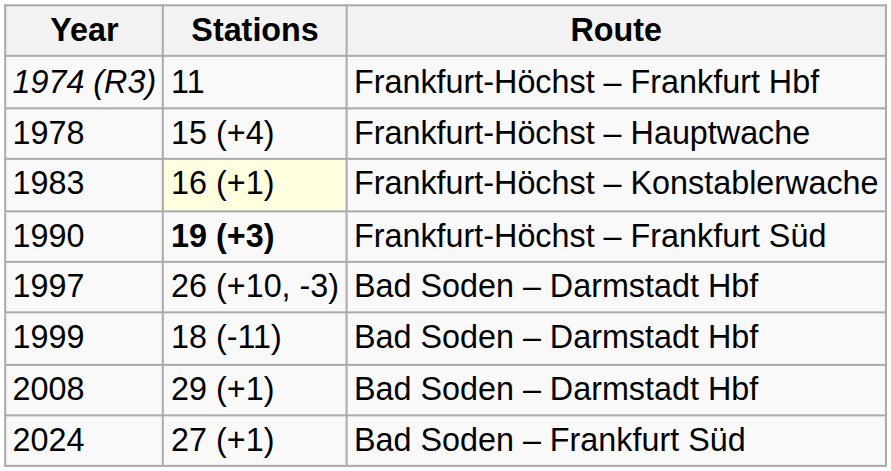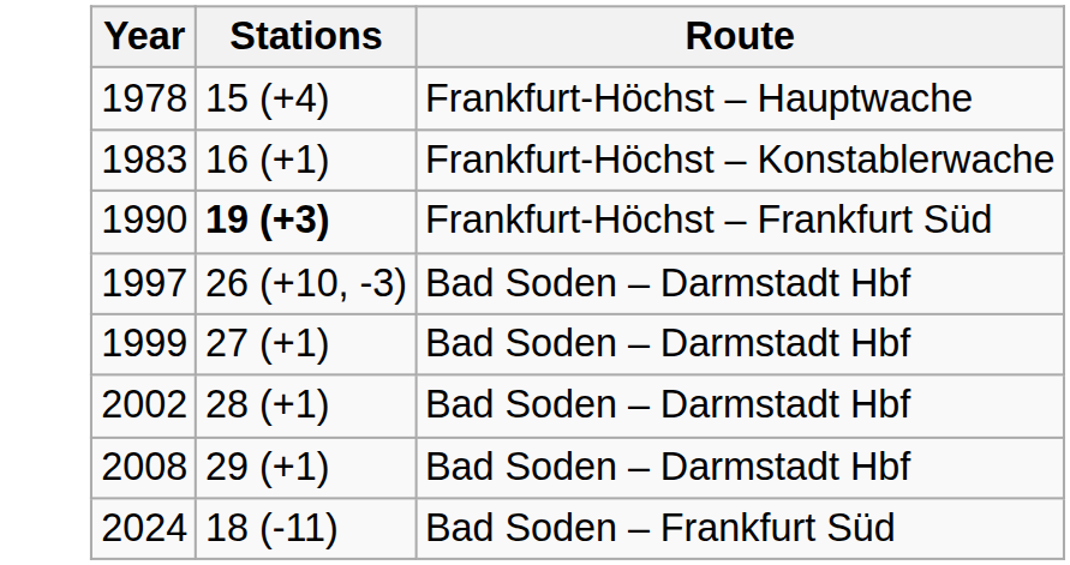 <table class="wikitable" style="float:right; margin:1em">
 <tr>
 <th>Year</th>
 <th>Stations</th>
 <th>Route</th>
-</tr>
-<tr>
-<td><em>1974 (R3)</em></td>
-<td>11</td>
-<td>Frankfurt-Höchst – Frankfurt Hbf</td>
 </tr>
 <tr>
 <td>1978</td>
 <td>15 (+4)</td>
 <td>Frankfurt-Höchst – Hauptwache</td>
 </tr>
 <tr>
 <td>1983</td>
-<td style="background: lightyellow;">16 (+1)</td>
+<td>16 (+1)</td>
 <td>Frankfurt-Höchst – Konstablerwache</td>
 </tr>
 <tr>
 <td>1990</td>
 <td><strong>19 (+3)</strong></td>
 <td>Frankfurt-Höchst – Frankfurt Süd</td>
 </tr>
 <tr>
 <td>1997</td>
 <td>26 (+10, -3)</td>
 <td>Bad Soden – Darmstadt Hbf</td>
 </tr>
 <tr>
 <td>1999</td>
-<td>18 (-11)</td>
+<td>27 (+1)</td>
+<td>Bad Soden – Darmstadt Hbf</td>
+</tr>
+<tr>
+<td>2002</td>
+<td>28 (+1)</td>
 <td>Bad Soden – Darmstadt Hbf</td>
 </tr>
 <tr>
 <td>2008</td>
 <td>29 (+1)</td>
 <td>Bad Soden – Darmstadt Hbf</td>
 </tr>
 <tr>
 <td>2024</td>
-<td>27 (+1)</td>
+<td>18 (-11)</td>
 <td>Bad Soden – Frankfurt Süd</td>
 </tr>
 </table>
